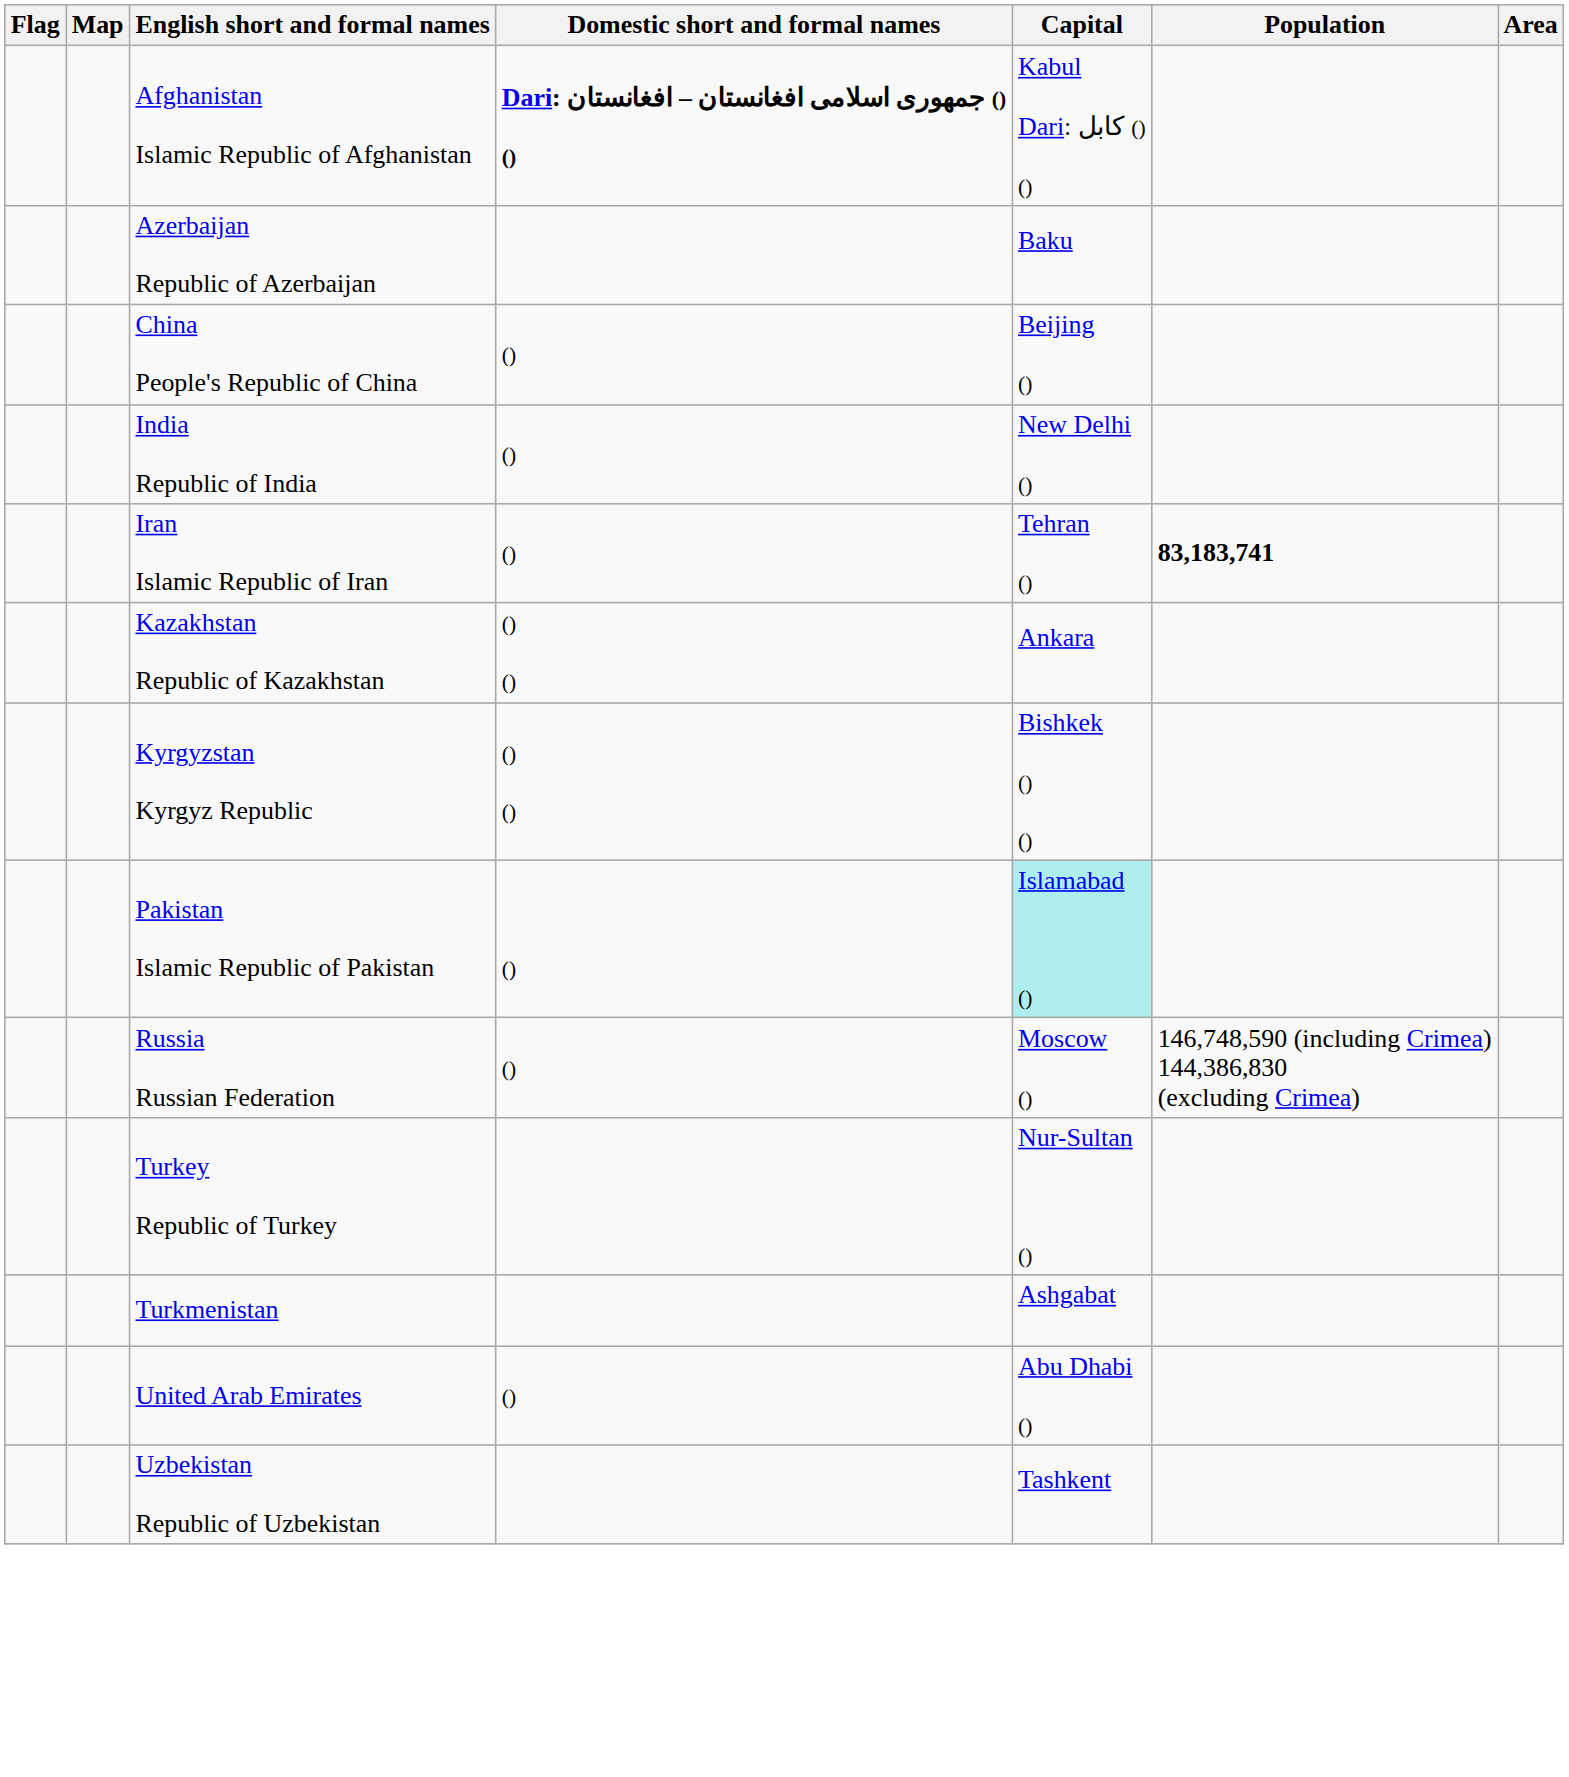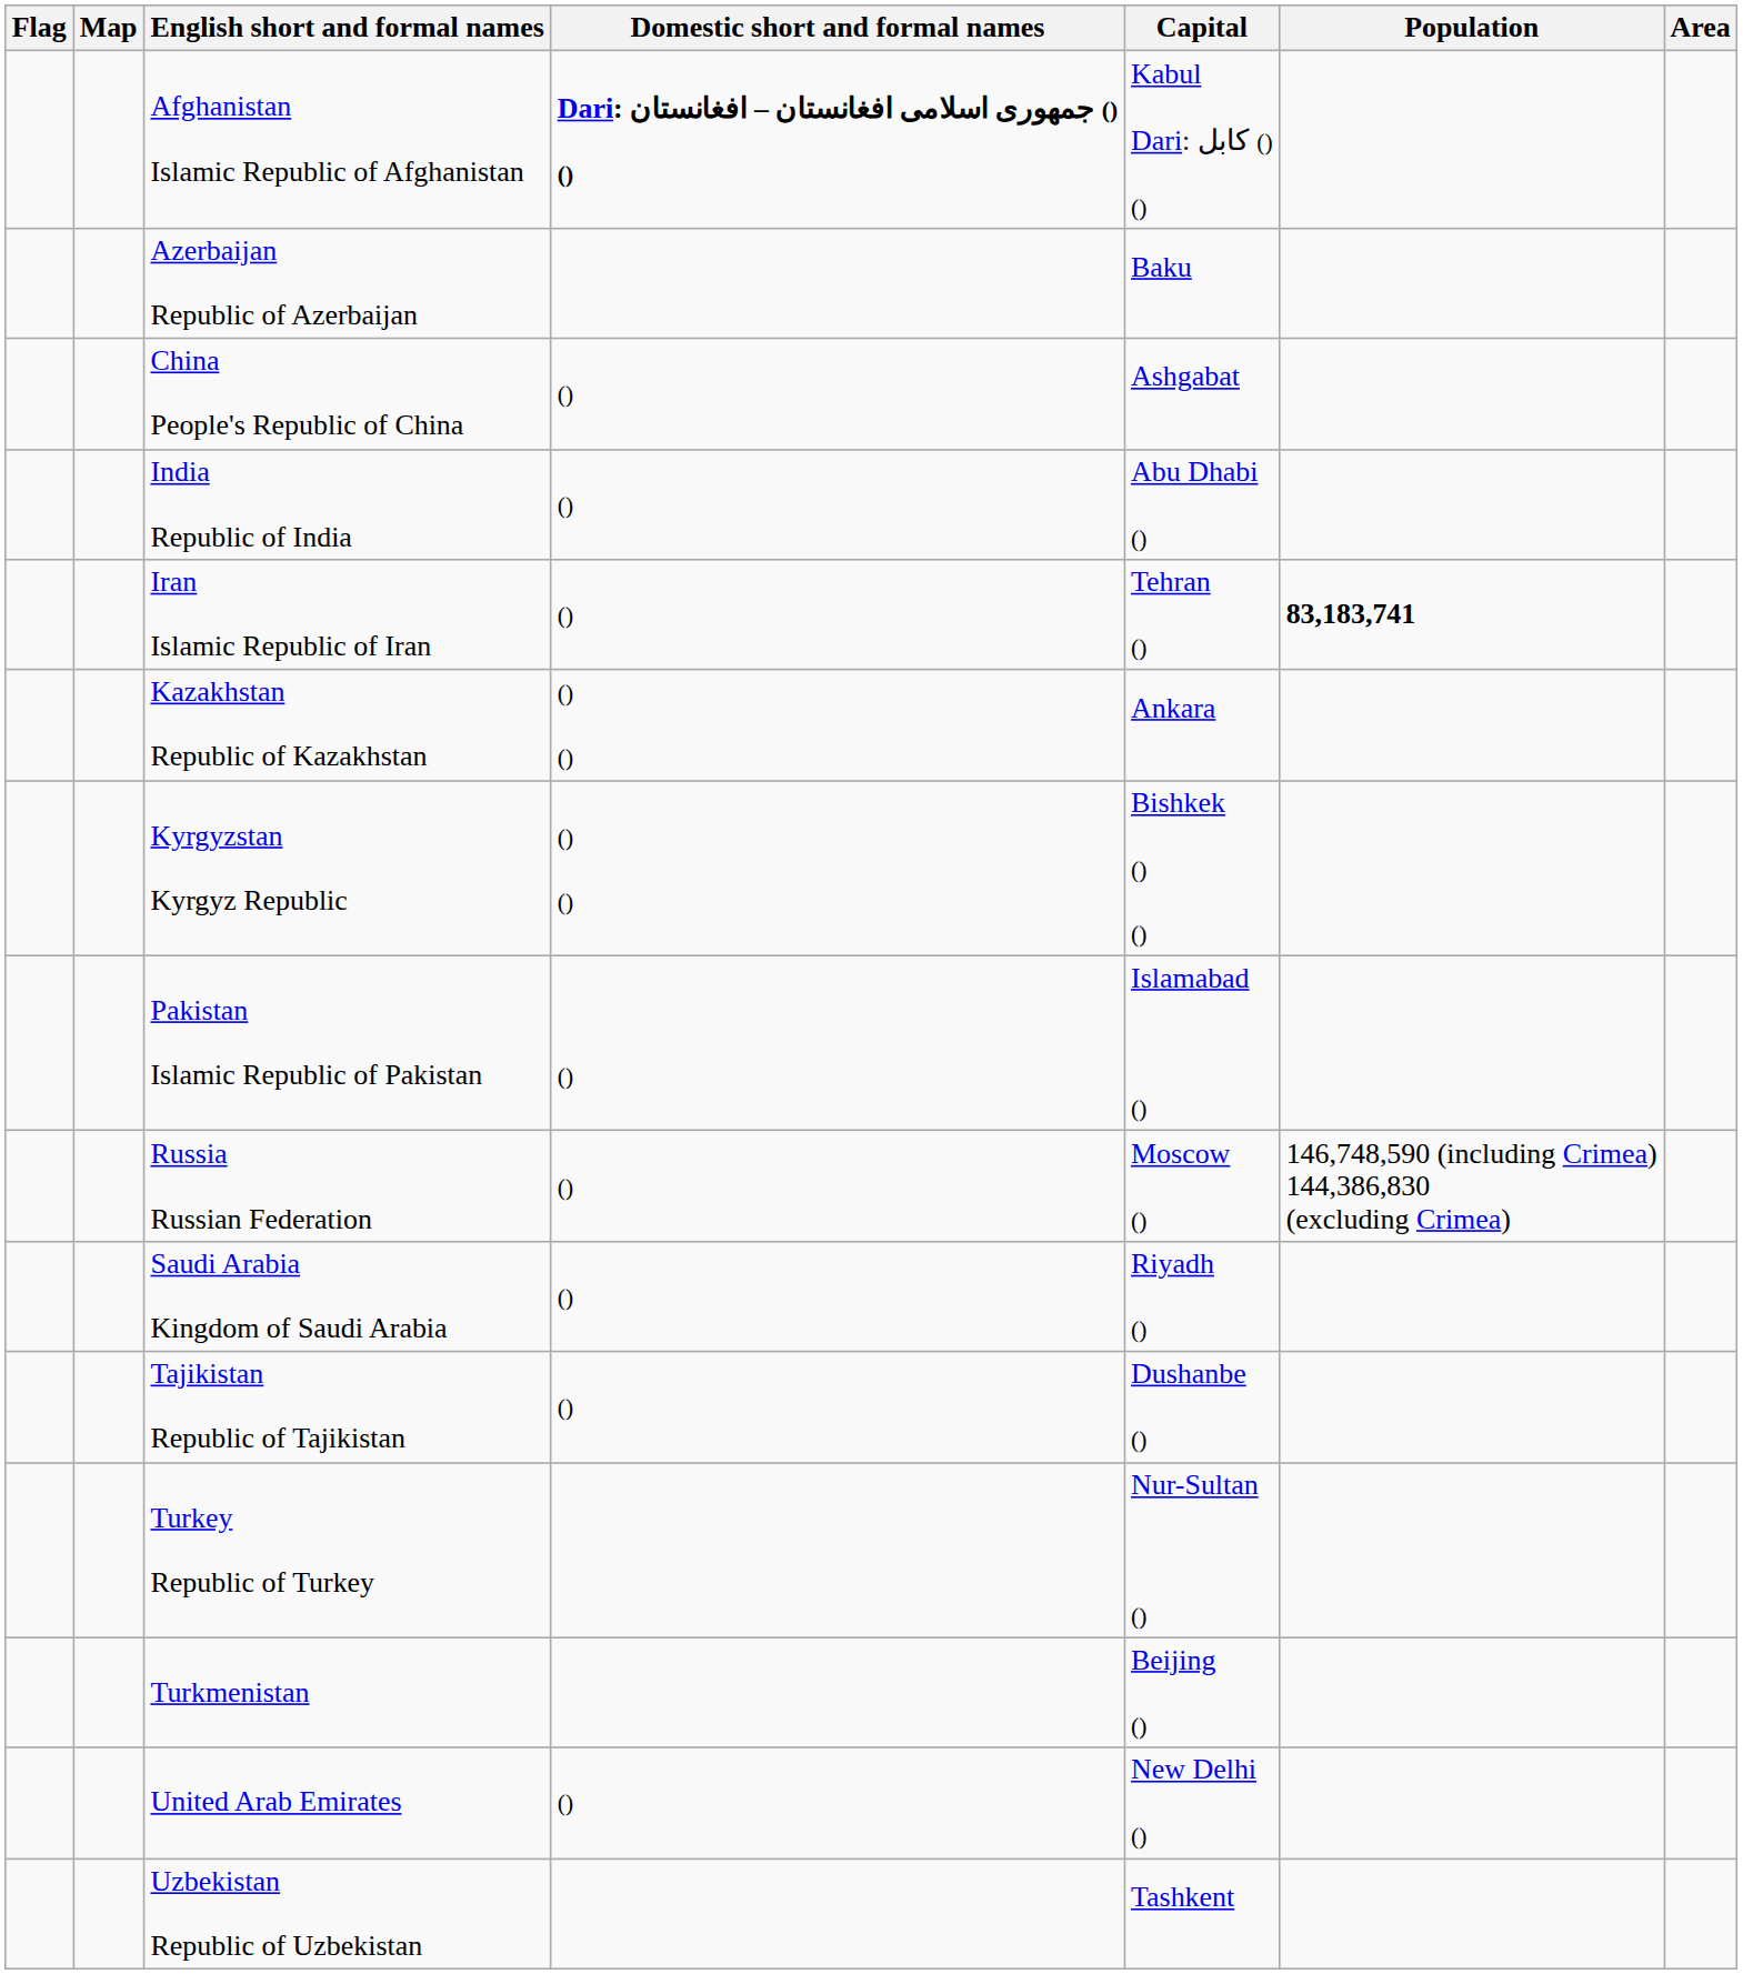 <table class="wikitable sortable">
 <tr>
 <th class="unsortable">Flag</th>
 <th class="unsortable">Map</th>
 <th>English short and formal names<br></th>
 <th>Domestic short and formal names</th>
 <th>Capital<br></th>
 <th>Population <br></th>
 <th>Area</th>
 </tr>
 <tr>
 <td></td>
 <td></td>
 <td><a href='#'>Afghanistan</a><br><br>Islamic Republic of Afghanistan</td>
 <td><strong><a href='#'>Dari</a>: جمهوری اسلامی افغانستان – افغانستان <small>(<em></em>)</small><br><br> <small>(<em></em>)</small></strong></td>
 <td><a href='#'>Kabul</a><br><br><a href='#'>Dari</a>: کابل <small>(<em></em>)</small><br><br> <small>(<em></em>)</small></td>
 <td></td>
 <td></td>
 </tr>
 <tr>
 <td></td>
 <td></td>
 <td><a href='#'>Azerbaijan</a><br><br>Republic of Azerbaijan</td>
 <td></td>
 <td><a href='#'>Baku</a><br><br></td>
 <td></td>
 <td></td>
 </tr>
 <tr>
 <td></td>
 <td></td>
 <td><a href='#'>China</a><br><br>People's Republic of China</td>
 <td> <small>(<em></em>)</small></td>
-<td><a href='#'>Beijing</a><br><br> <small>(<em></em>)</small></td>
+<td><a href='#'>Ashgabat</a><br><br></td>
 <td></td>
 <td></td>
 </tr>
 <tr>
 <td></td>
 <td></td>
 <td><a href='#'>India</a><br><br>Republic of India</td>
 <td> <small>(<em></em>)</small><br></td>
-<td><a href='#'>New Delhi</a><br><br> <small>(<em></em>)</small><br></td>
+<td><a href='#'>Abu Dhabi</a><br><br> <small>(<em></em>)</small></td>
 <td></td>
 <td></td>
 </tr>
 <tr>
 <td></td>
 <td></td>
 <td><a href='#'>Iran</a><br><br>Islamic Republic of Iran</td>
 <td> <small>(<em></em>)</small></td>
 <td><a href='#'>Tehran</a><br><br> <small>(<em></em>)</small></td>
 <td><strong>83,183,741</strong></td>
 <td></td>
 </tr>
 <tr>
 <td></td>
 <td></td>
 <td><a href='#'>Kazakhstan</a><br><br>Republic of Kazakhstan</td>
 <td> <small>(<em></em>)</small><br><br> <small>(<em></em>)</small></td>
 <td><a href='#'>Ankara</a><br><br></td>
 <td></td>
 <td></td>
 </tr>
 <tr>
 <td></td>
 <td></td>
 <td><a href='#'>Kyrgyzstan</a><br><br>Kyrgyz Republic</td>
 <td> <small>(<em></em>)</small><br><br> <small>(<em></em>)</small></td>
 <td><a href='#'>Bishkek</a><br><br> <small>(<em></em>)</small><br><br> <small>(<em></em>)</small></td>
 <td></td>
 <td></td>
 </tr>
 <tr>
 <td></td>
 <td></td>
 <td><a href='#'>Pakistan</a><br><br>Islamic Republic of Pakistan</td>
 <td><br><br> <small>(<em></em>)</small></td>
-<td style="background: paleturquoise;"><a href='#'>Islamabad</a><br><br> <br><br> <small>(<em></em>)</small></td>
+<td><a href='#'>Islamabad</a><br><br> <br><br> <small>(<em></em>)</small></td>
 <td></td>
 <td></td>
 </tr>
 <tr>
 <td></td>
 <td></td>
 <td><a href='#'>Russia</a><br><br>Russian Federation</td>
 <td> <small>(<em></em>)</small></td>
 <td><a href='#'>Moscow</a><br><br> <small>(<em></em>)</small></td>
 <td>146,748,590 (including <a href='#'>Crimea</a>)<br>144,386,830<br>(excluding <a href='#'>Crimea</a>)</td>
+<td></td>
+</tr>
+<tr>
+<td></td>
+<td></td>
+<td><a href='#'>Saudi Arabia</a><br><br>Kingdom of Saudi Arabia</td>
+<td> <small>(<em></em>)</small></td>
+<td><a href='#'>Riyadh</a><br><br> <small>(<em></em>)</small></td>
+<td></td>
+<td></td>
+</tr>
+<tr>
+<td></td>
+<td></td>
+<td><a href='#'>Tajikistan</a><br><br>Republic of Tajikistan</td>
+<td> <small>(<em></em>)</small></td>
+<td><a href='#'>Dushanbe</a><br><br> <small>(<em></em>)</small></td>
+<td></td>
 <td></td>
 </tr>
 <tr>
 <td></td>
 <td></td>
 <td><a href='#'>Turkey</a><br><br>Republic of Turkey</td>
 <td></td>
 <td><a href='#'>Nur-Sultan</a><br><br><br><br> <small>(<em></em>)</small></td>
 <td></td>
 <td></td>
 </tr>
 <tr>
 <td></td>
 <td></td>
 <td><a href='#'>Turkmenistan</a></td>
 <td></td>
-<td><a href='#'>Ashgabat</a><br><br></td>
+<td><a href='#'>Beijing</a><br><br> <small>(<em></em>)</small></td>
 <td></td>
 <td></td>
 </tr>
 <tr>
 <td></td>
 <td></td>
 <td><a href='#'>United Arab Emirates</a></td>
 <td> <small>(<em></em>)</small></td>
-<td><a href='#'>Abu Dhabi</a><br><br> <small>(<em></em>)</small></td>
+<td><a href='#'>New Delhi</a><br><br> <small>(<em></em>)</small><br></td>
 <td></td>
 <td></td>
 </tr>
 <tr>
 <td></td>
 <td></td>
 <td><a href='#'>Uzbekistan</a><br><br>Republic of Uzbekistan</td>
 <td></td>
 <td><a href='#'>Tashkent</a><br><br></td>
 <td></td>
 <td></td>
 </tr>
 </table>
